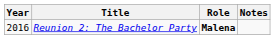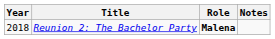 <table class="wikitable sortable">
 <tr>
 <th>Year</th>
 <th>Title</th>
 <th>Role</th>
 <th>Notes</th>
 </tr>
 <tr>
-<td>2016</td>
+<td>2018</td>
 <td><em><a href='#'>Reunion 2: The Bachelor Party</a></em></td>
 <td><strong>Malena</strong></td>
 <td></td>
 </tr>
 </table>
